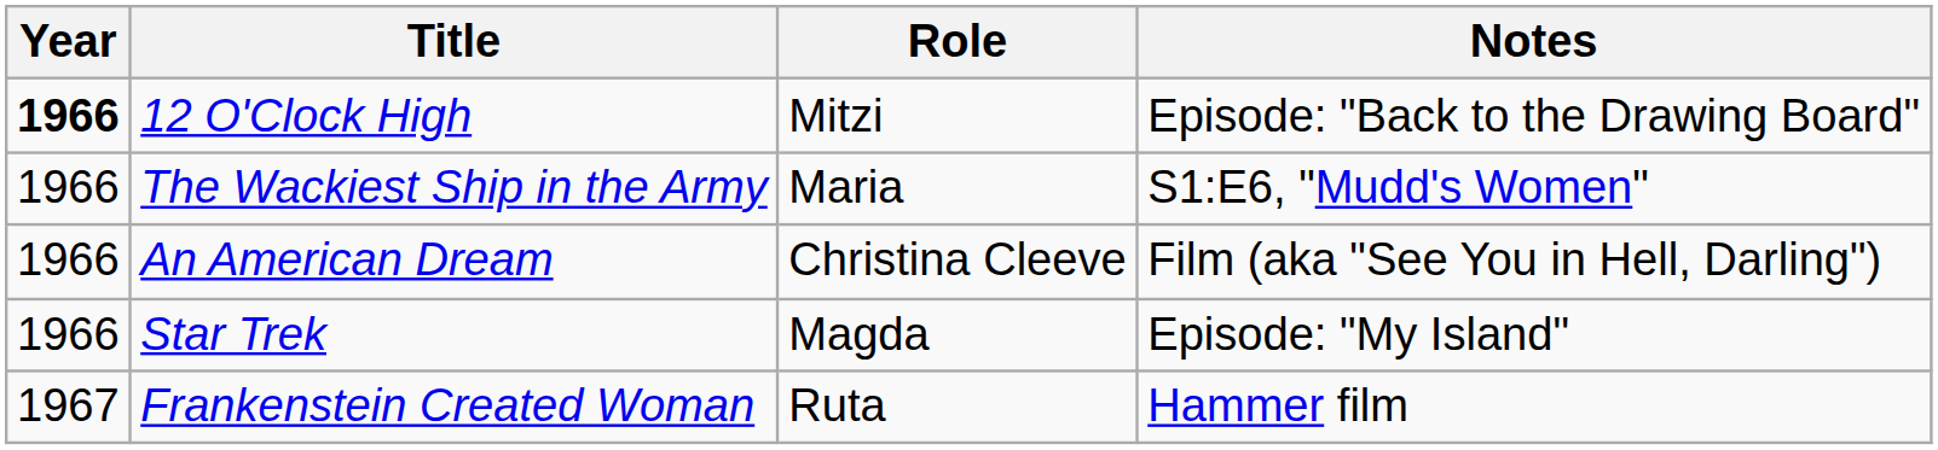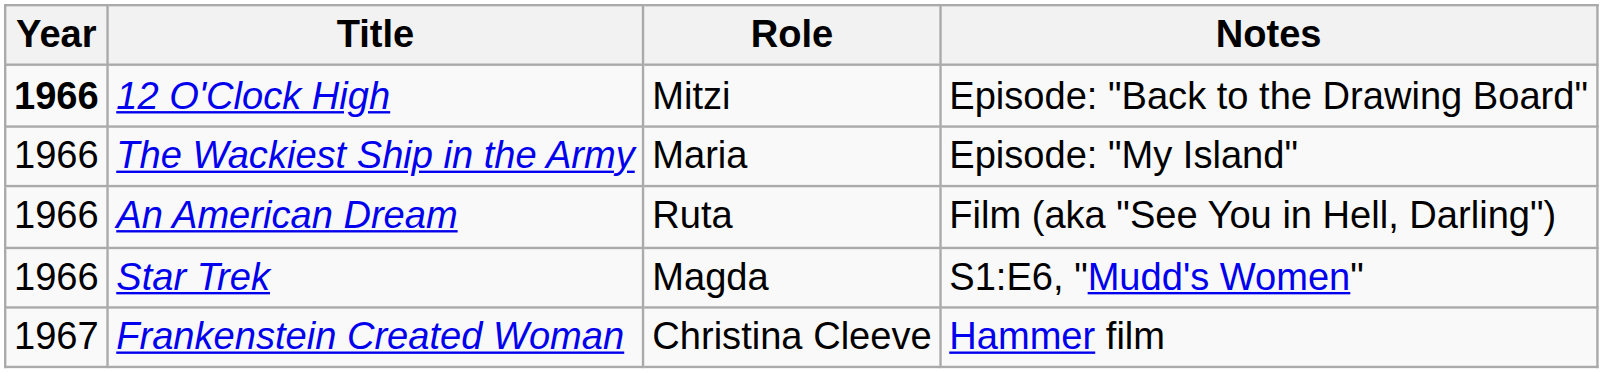 <table class="wikitable">
 <tr>
 <th>Year</th>
 <th>Title</th>
 <th>Role</th>
 <th>Notes</th>
 </tr>
 <tr>
 <td><strong>1966</strong></td>
 <td><em><a href='#'>12 O'Clock High</a></em></td>
 <td>Mitzi</td>
 <td>Episode: "Back to the Drawing Board"</td>
 </tr>
 <tr>
 <td>1966</td>
 <td><em><a href='#'>The Wackiest Ship in the Army</a></em></td>
 <td>Maria</td>
-<td>S1:E6, "<a href='#'>Mudd's Women</a>"</td>
+<td>Episode: "My Island"</td>
 </tr>
 <tr>
 <td>1966</td>
 <td><em><a href='#'>An American Dream</a></em></td>
-<td>Christina Cleeve</td>
+<td>Ruta</td>
 <td>Film (aka "See You in Hell, Darling")</td>
 </tr>
 <tr>
 <td>1966</td>
 <td><em><a href='#'>Star Trek</a></em></td>
 <td>Magda</td>
-<td>Episode: "My Island"</td>
+<td>S1:E6, "<a href='#'>Mudd's Women</a>"</td>
 </tr>
 <tr>
 <td>1967</td>
 <td><em><a href='#'>Frankenstein Created Woman</a></em></td>
-<td>Ruta</td>
+<td>Christina Cleeve</td>
 <td><a href='#'>Hammer</a> film</td>
 </tr>
 </table>
